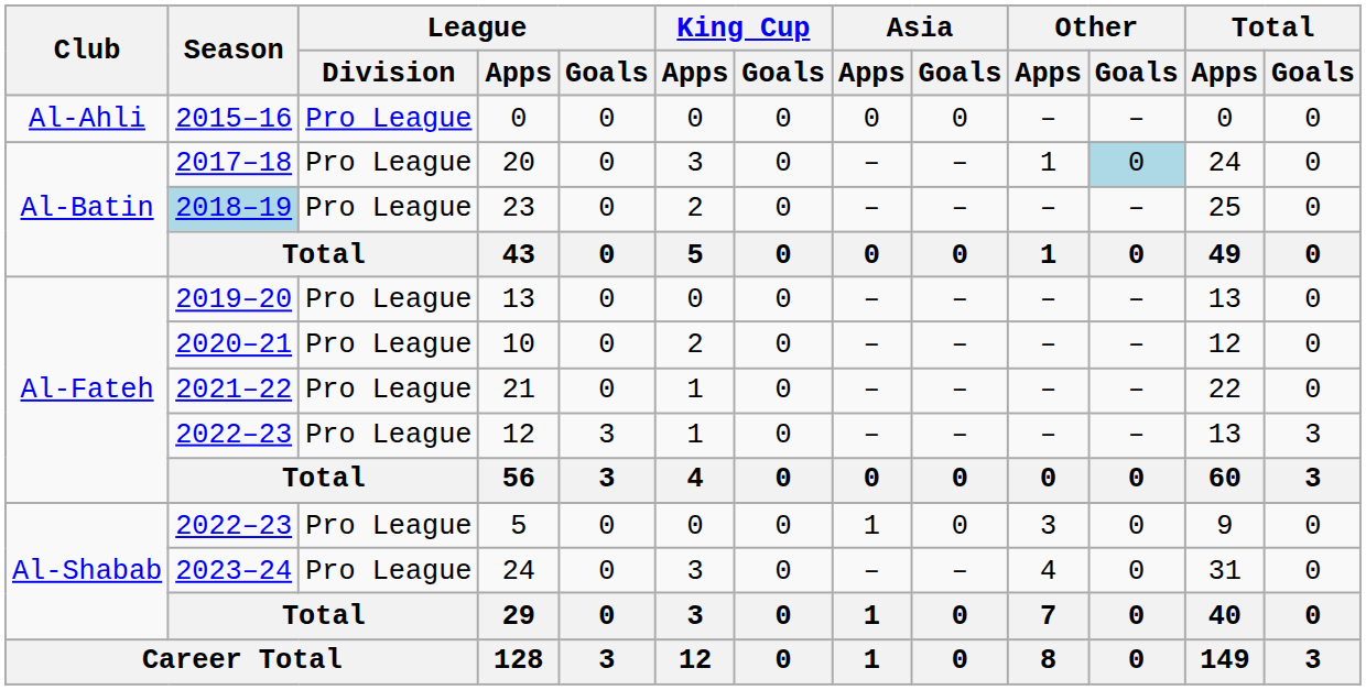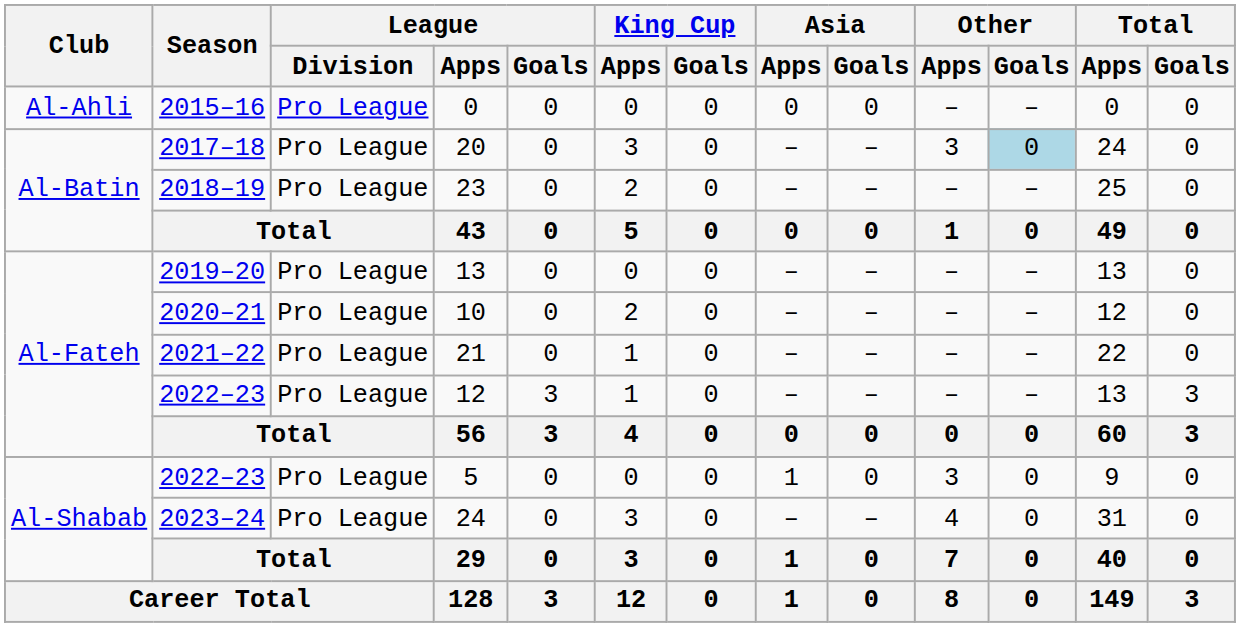 <table class="wikitable" style="text-align: center;">
 <tr>
 <th rowspan="2">Club</th>
 <th rowspan="2">Season</th>
 <th colspan="3">League</th>
 <th colspan="2"><a href='#'>King Cup</a></th>
 <th colspan="2">Asia</th>
 <th colspan="2">Other</th>
 <th colspan="2">Total</th>
 </tr>
 <tr>
 <th>Division</th>
 <th>Apps</th>
 <th>Goals</th>
 <th>Apps</th>
 <th>Goals</th>
 <th>Apps</th>
 <th>Goals</th>
 <th>Apps</th>
 <th>Goals</th>
 <th>Apps</th>
 <th>Goals</th>
 </tr>
 <tr>
 <td rowspan="1"><a href='#'>Al-Ahli</a></td>
 <td><a href='#'>2015–16</a></td>
 <td><a href='#'>Pro League</a></td>
 <td>0</td>
 <td>0</td>
 <td>0</td>
 <td>0</td>
 <td>0</td>
 <td>0</td>
 <td>–</td>
 <td>–</td>
 <td>0</td>
 <td>0</td>
 </tr>
 <tr>
 <td rowspan="3"><a href='#'>Al-Batin</a></td>
 <td><a href='#'>2017–18</a></td>
 <td>Pro League</td>
 <td>20</td>
 <td>0</td>
 <td>3</td>
 <td>0</td>
 <td>–</td>
 <td>–</td>
-<td>1</td>
+<td>3</td>
 <td style="background: lightblue;">0</td>
 <td>24</td>
 <td>0</td>
 </tr>
 <tr>
-<td style="background: lightblue;"><a href='#'>2018–19</a></td>
+<td><a href='#'>2018–19</a></td>
 <td>Pro League</td>
 <td>23</td>
 <td>0</td>
 <td>2</td>
 <td>0</td>
 <td>–</td>
 <td>–</td>
 <td>–</td>
 <td>–</td>
 <td>25</td>
 <td>0</td>
 </tr>
 <tr>
 <th colspan="2">Total</th>
 <th>43</th>
 <th>0</th>
 <th>5</th>
 <th>0</th>
 <th>0</th>
 <th>0</th>
 <th>1</th>
 <th>0</th>
 <th>49</th>
 <th>0</th>
 </tr>
 <tr>
 <td rowspan="5"><a href='#'>Al-Fateh</a></td>
 <td><a href='#'>2019–20</a></td>
 <td>Pro League</td>
 <td>13</td>
 <td>0</td>
 <td>0</td>
 <td>0</td>
 <td>–</td>
 <td>–</td>
 <td>–</td>
 <td>–</td>
 <td>13</td>
 <td>0</td>
 </tr>
 <tr>
 <td><a href='#'>2020–21</a></td>
 <td>Pro League</td>
 <td>10</td>
 <td>0</td>
 <td>2</td>
 <td>0</td>
 <td>–</td>
 <td>–</td>
 <td>–</td>
 <td>–</td>
 <td>12</td>
 <td>0</td>
 </tr>
 <tr>
 <td><a href='#'>2021–22</a></td>
 <td>Pro League</td>
 <td>21</td>
 <td>0</td>
 <td>1</td>
 <td>0</td>
 <td>–</td>
 <td>–</td>
 <td>–</td>
 <td>–</td>
 <td>22</td>
 <td>0</td>
 </tr>
 <tr>
 <td><a href='#'>2022–23</a></td>
 <td>Pro League</td>
 <td>12</td>
 <td>3</td>
 <td>1</td>
 <td>0</td>
 <td>–</td>
 <td>–</td>
 <td>–</td>
 <td>–</td>
 <td>13</td>
 <td>3</td>
 </tr>
 <tr>
 <th colspan="2">Total</th>
 <th>56</th>
 <th>3</th>
 <th>4</th>
 <th>0</th>
 <th>0</th>
 <th>0</th>
 <th>0</th>
 <th>0</th>
 <th>60</th>
 <th>3</th>
 </tr>
 <tr>
 <td rowspan="3"><a href='#'>Al-Shabab</a></td>
 <td><a href='#'>2022–23</a></td>
 <td>Pro League</td>
 <td>5</td>
 <td>0</td>
 <td>0</td>
 <td>0</td>
 <td>1</td>
 <td>0</td>
 <td>3</td>
 <td>0</td>
 <td>9</td>
 <td>0</td>
 </tr>
 <tr>
 <td><a href='#'>2023–24</a></td>
 <td>Pro League</td>
 <td>24</td>
 <td>0</td>
 <td>3</td>
 <td>0</td>
 <td>–</td>
 <td>–</td>
 <td>4</td>
 <td>0</td>
 <td>31</td>
 <td>0</td>
 </tr>
 <tr>
 <th colspan="2">Total</th>
 <th>29</th>
 <th>0</th>
 <th>3</th>
 <th>0</th>
 <th>1</th>
 <th>0</th>
 <th>7</th>
 <th>0</th>
 <th>40</th>
 <th>0</th>
 </tr>
 <tr>
 <th colspan="3">Career Total</th>
 <th>128</th>
 <th>3</th>
 <th>12</th>
 <th>0</th>
 <th>1</th>
 <th>0</th>
 <th>8</th>
 <th>0</th>
 <th>149</th>
 <th>3</th>
 </tr>
 </table>
